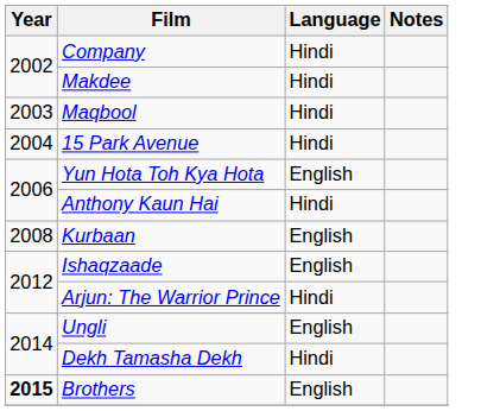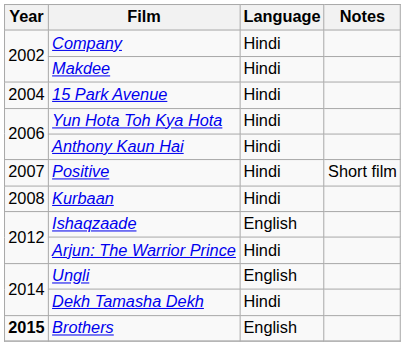 <table class="wikitable">
 <tr>
 <th>Year</th>
 <th>Film</th>
 <th>Language</th>
 <th>Notes</th>
 </tr>
 <tr>
 <td rowspan="2">2002</td>
 <td><em><a href='#'>Company</a></em></td>
 <td>Hindi</td>
 <td></td>
 </tr>
 <tr>
 <td><em><a href='#'>Makdee</a></em></td>
 <td>Hindi</td>
 <td></td>
 </tr>
 <tr>
-<td>2003</td>
-<td><em><a href='#'>Maqbool</a></em></td>
-<td>Hindi</td>
-<td></td>
-</tr>
-<tr>
 <td>2004</td>
 <td><em><a href='#'>15 Park Avenue</a></em></td>
 <td>Hindi</td>
 <td></td>
 </tr>
 <tr>
 <td rowspan="2">2006</td>
 <td><em><a href='#'>Yun Hota Toh Kya Hota</a></em></td>
-<td>English</td>
+<td>Hindi</td>
 <td></td>
 </tr>
 <tr>
 <td><em><a href='#'>Anthony Kaun Hai</a></em></td>
 <td>Hindi</td>
 <td></td>
 </tr>
 <tr>
+<td>2007</td>
+<td><em><a href='#'>Positive</a></em></td>
+<td>Hindi</td>
+<td>Short film</td>
+</tr>
+<tr>
 <td>2008</td>
 <td><em><a href='#'>Kurbaan</a></em></td>
-<td>English</td>
+<td>Hindi</td>
 <td></td>
 </tr>
 <tr>
 <td rowspan="2">2012</td>
 <td><em><a href='#'>Ishaqzaade</a></em></td>
 <td>English</td>
 <td></td>
 </tr>
 <tr>
 <td><em><a href='#'>Arjun: The Warrior Prince</a></em></td>
 <td>Hindi</td>
 <td></td>
 </tr>
 <tr>
 <td rowspan="2">2014</td>
 <td><em><a href='#'>Ungli</a></em></td>
 <td>English</td>
 <td></td>
 </tr>
 <tr>
 <td><em><a href='#'>Dekh Tamasha Dekh</a></em></td>
 <td>Hindi</td>
 <td></td>
 </tr>
 <tr>
 <td><strong>2015</strong></td>
 <td><em><a href='#'>Brothers</a></em></td>
 <td>English</td>
 <td></td>
 </tr>
 <tr>
 </tr>
 </table>
